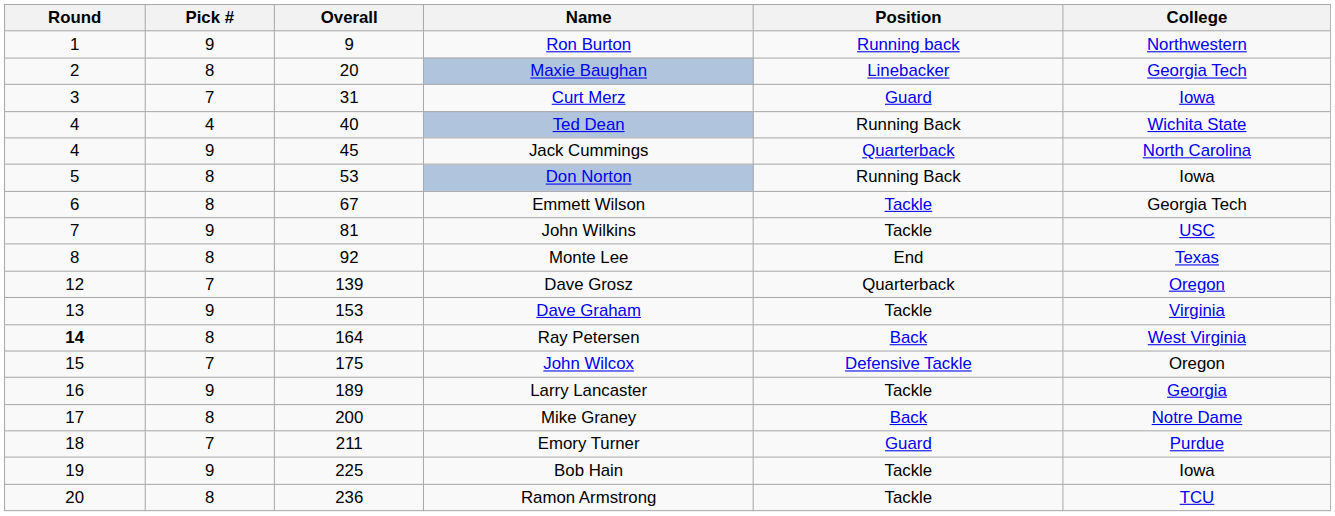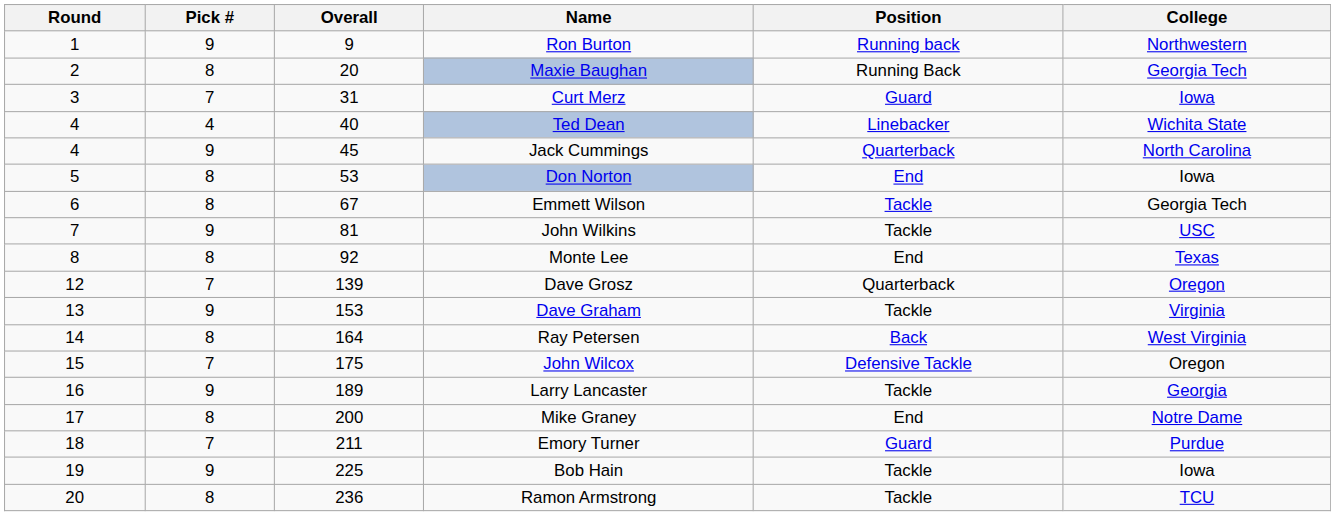 <table class="wikitable sortable sortable" style="width: 100%; text-align:center">
 <tr>
 <th>Round</th>
 <th>Pick #</th>
 <th>Overall</th>
 <th>Name</th>
 <th>Position</th>
 <th>College</th>
 </tr>
 <tr>
 <td>1</td>
 <td>9</td>
 <td>9</td>
 <td><a href='#'>Ron Burton</a></td>
 <td><a href='#'>Running back</a></td>
 <td><a href='#'>Northwestern</a></td>
 </tr>
 <tr>
 <td>2</td>
 <td>8</td>
 <td>20</td>
 <td bgcolor=lightsteelblue><a href='#'>Maxie Baughan</a></td>
-<td><a href='#'>Linebacker</a></td>
+<td>Running Back</td>
 <td><a href='#'>Georgia Tech</a></td>
 </tr>
 <tr>
 <td>3</td>
 <td>7</td>
 <td>31</td>
 <td><a href='#'>Curt Merz</a></td>
 <td><a href='#'>Guard</a></td>
 <td><a href='#'>Iowa</a></td>
 </tr>
 <tr>
 <td>4</td>
 <td>4</td>
 <td>40</td>
 <td bgcolor=lightsteelblue><a href='#'>Ted Dean</a></td>
-<td>Running Back</td>
+<td><a href='#'>Linebacker</a></td>
 <td><a href='#'>Wichita State</a></td>
 </tr>
 <tr>
 <td>4</td>
 <td>9</td>
 <td>45</td>
 <td>Jack Cummings</td>
 <td><a href='#'>Quarterback</a></td>
 <td><a href='#'>North Carolina</a></td>
 </tr>
 <tr>
 <td>5</td>
 <td>8</td>
 <td>53</td>
 <td bgcolor=lightsteelblue><a href='#'>Don Norton</a></td>
-<td>Running Back</td>
+<td><a href='#'>End</a></td>
 <td>Iowa</td>
 </tr>
 <tr>
 <td>6</td>
 <td>8</td>
 <td>67</td>
 <td>Emmett Wilson</td>
 <td><a href='#'>Tackle</a></td>
 <td>Georgia Tech</td>
 </tr>
 <tr>
 <td>7</td>
 <td>9</td>
 <td>81</td>
 <td>John Wilkins</td>
 <td>Tackle</td>
 <td><a href='#'>USC</a></td>
 </tr>
 <tr>
 <td>8</td>
 <td>8</td>
 <td>92</td>
 <td>Monte Lee</td>
 <td>End</td>
 <td><a href='#'>Texas</a></td>
 </tr>
 <tr>
 <td>12</td>
 <td>7</td>
 <td>139</td>
 <td>Dave Grosz</td>
 <td>Quarterback</td>
 <td><a href='#'>Oregon</a></td>
 </tr>
 <tr>
 <td>13</td>
 <td>9</td>
 <td>153</td>
 <td><a href='#'>Dave Graham</a></td>
 <td>Tackle</td>
 <td><a href='#'>Virginia</a></td>
 </tr>
 <tr>
-<td><strong>14</strong></td>
+<td>14</td>
 <td>8</td>
 <td>164</td>
 <td>Ray Petersen</td>
 <td><a href='#'>Back</a></td>
 <td><a href='#'>West Virginia</a></td>
 </tr>
 <tr>
 <td>15</td>
 <td>7</td>
 <td>175</td>
 <td><a href='#'>John Wilcox</a></td>
 <td><a href='#'>Defensive Tackle</a></td>
 <td>Oregon</td>
 </tr>
 <tr>
 <td>16</td>
 <td>9</td>
 <td>189</td>
 <td>Larry Lancaster</td>
 <td>Tackle</td>
 <td><a href='#'>Georgia</a></td>
 </tr>
 <tr>
 <td>17</td>
 <td>8</td>
 <td>200</td>
 <td>Mike Graney</td>
-<td><a href='#'>Back</a></td>
+<td>End</td>
 <td><a href='#'>Notre Dame</a></td>
 </tr>
 <tr>
 <td>18</td>
 <td>7</td>
 <td>211</td>
 <td>Emory Turner</td>
 <td><a href='#'>Guard</a></td>
 <td><a href='#'>Purdue</a></td>
 </tr>
 <tr>
 <td>19</td>
 <td>9</td>
 <td>225</td>
 <td>Bob Hain</td>
 <td>Tackle</td>
 <td>Iowa</td>
 </tr>
 <tr>
 <td>20</td>
 <td>8</td>
 <td>236</td>
 <td>Ramon Armstrong</td>
 <td>Tackle</td>
 <td><a href='#'>TCU</a></td>
 </tr>
 </table>
